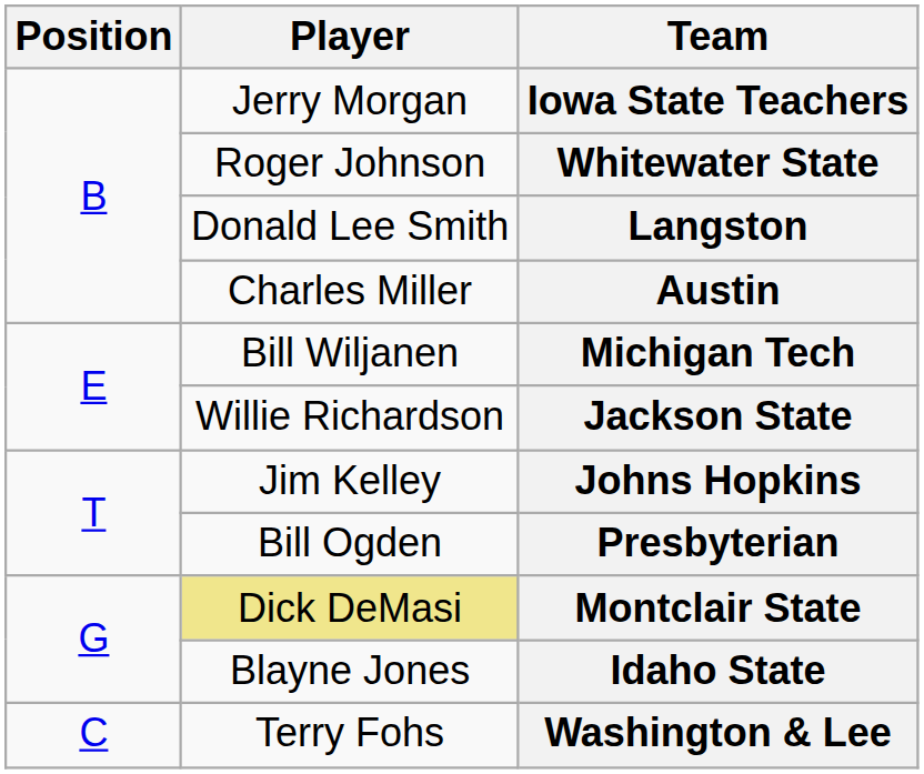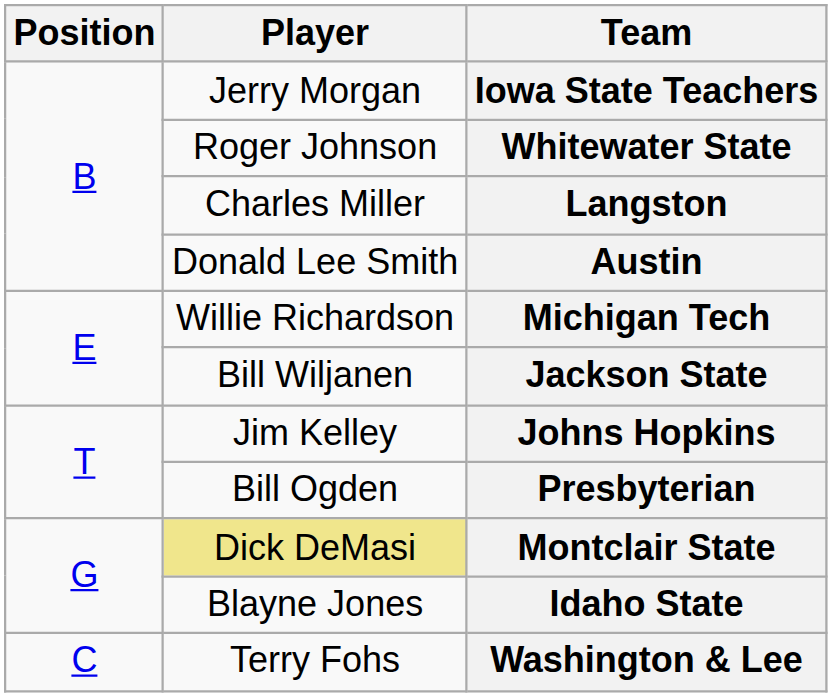 <table class="wikitable">
 <tr>
 <th>Position</th>
 <th>Player</th>
 <th>Team</th>
 </tr>
 <tr style="text-align:center;">
 <td rowspan="4"><a href='#'>B</a></td>
 <td>Jerry Morgan</td>
 <th Style = >Iowa State Teachers</th>
 </tr>
 <tr style="text-align:center;">
 <td>Roger Johnson</td>
 <th Style = >Whitewater State</th>
 </tr>
 <tr style="text-align:center;">
-<td>Donald Lee Smith</td>
+<td>Charles Miller</td>
 <th Style = >Langston</th>
 </tr>
 <tr style="text-align:center;">
-<td>Charles Miller</td>
+<td>Donald Lee Smith</td>
 <th Style = >Austin</th>
 </tr>
 <tr style="text-align:center;">
 <td rowspan="2"><a href='#'>E</a></td>
-<td>Bill Wiljanen</td>
+<td>Willie Richardson</td>
 <th Style = >Michigan Tech</th>
 </tr>
 <tr style="text-align:center;">
-<td>Willie Richardson</td>
+<td>Bill Wiljanen</td>
 <th Style = >Jackson State</th>
 </tr>
 <tr style="text-align:center;">
 <td rowspan="2"><a href='#'>T</a></td>
 <td>Jim Kelley</td>
 <th Style = >Johns Hopkins</th>
 </tr>
 <tr style="text-align:center;">
 <td>Bill Ogden</td>
 <th Style = >Presbyterian</th>
 </tr>
 <tr style="text-align:center;">
 <td rowspan="2"><a href='#'>G</a></td>
 <td style="background: khaki;">Dick DeMasi</td>
 <th Style = >Montclair State</th>
 </tr>
 <tr style="text-align:center;">
 <td>Blayne Jones</td>
 <th Style = >Idaho State</th>
 </tr>
 <tr style="text-align:center;">
 <td><a href='#'>C</a></td>
 <td>Terry Fohs</td>
 <th Style = >Washington & Lee</th>
 </tr>
 </table>
